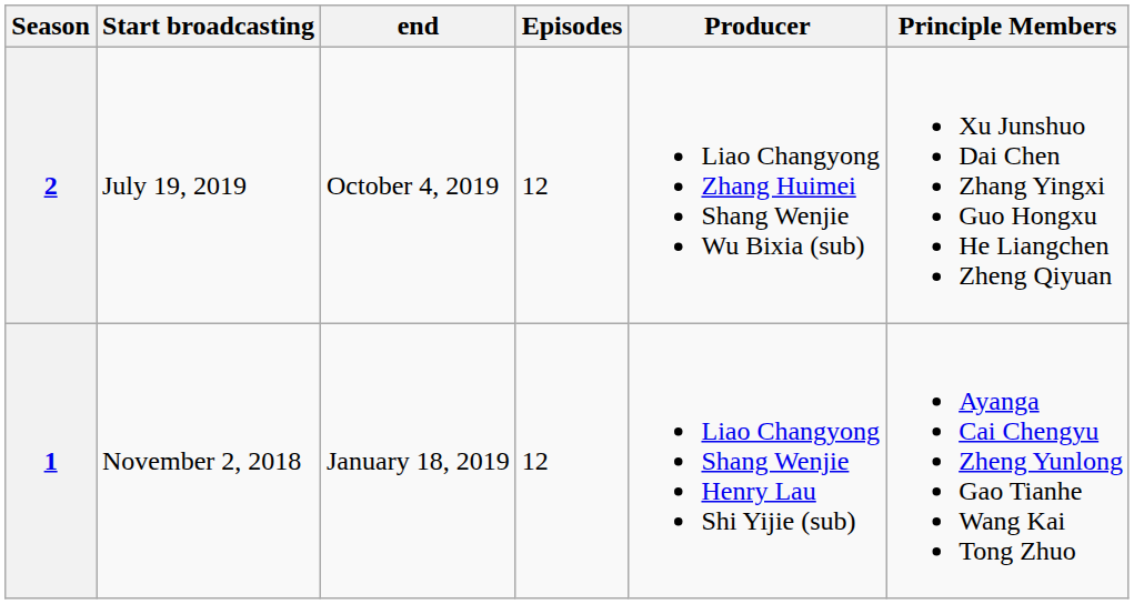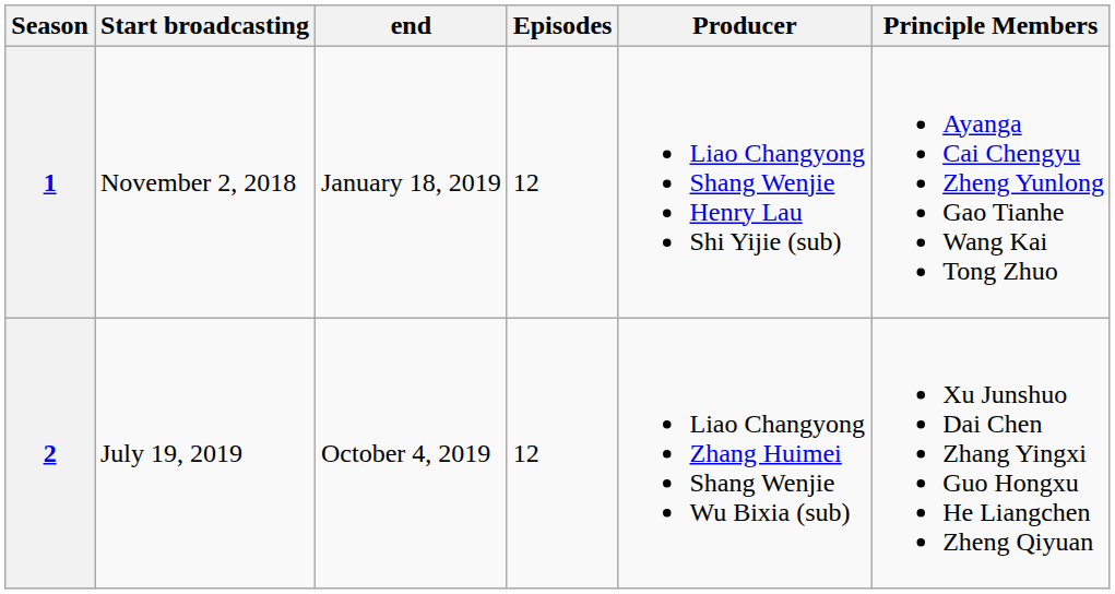 <table class="wikitable">
 <tr>
 <th>Season</th>
 <th>Start broadcasting</th>
 <th>end</th>
 <th>Episodes</th>
 <th>Producer</th>
 <th>Principle Members</th>
 </tr>
 <tr>
+<th><a href='#'>1</a></th>
+<td>November 2, 2018</td>
+<td>January 18, 2019</td>
+<td>12</td>
+<td><br><ul><li><a href='#'>Liao Changyong</a></li><li><a href='#'>Shang Wenjie</a></li><li><a href='#'>Henry Lau</a></li><li>Shi Yijie (sub)</li></ul></td>
+<td><br><ul><li><a href='#'>Ayanga</a></li><li><a href='#'>Cai Chengyu</a></li><li><a href='#'>Zheng Yunlong</a></li><li>Gao Tianhe</li><li>Wang Kai</li><li>Tong Zhuo</li></ul></td>
+</tr>
+<tr>
 <th><a href='#'>2</a></th>
 <td>July 19, 2019</td>
 <td>October 4, 2019</td>
 <td>12</td>
 <td><br><ul><li>Liao Changyong</li><li><a href='#'>Zhang Huimei</a></li><li>Shang Wenjie</li><li>Wu Bixia (sub)</li></ul></td>
 <td><br><ul><li>Xu Junshuo</li><li>Dai Chen</li><li>Zhang Yingxi</li><li>Guo Hongxu</li><li>He Liangchen</li><li>Zheng Qiyuan</li></ul></td>
 </tr>
-<tr>
-<th><a href='#'>1</a></th>
-<td>November 2, 2018</td>
-<td>January 18, 2019</td>
-<td>12</td>
-<td><br><ul><li><a href='#'>Liao Changyong</a></li><li><a href='#'>Shang Wenjie</a></li><li><a href='#'>Henry Lau</a></li><li>Shi Yijie (sub)</li></ul></td>
-<td><br><ul><li><a href='#'>Ayanga</a></li><li><a href='#'>Cai Chengyu</a></li><li><a href='#'>Zheng Yunlong</a></li><li>Gao Tianhe</li><li>Wang Kai</li><li>Tong Zhuo</li></ul></td>
-</tr>
 </table>
